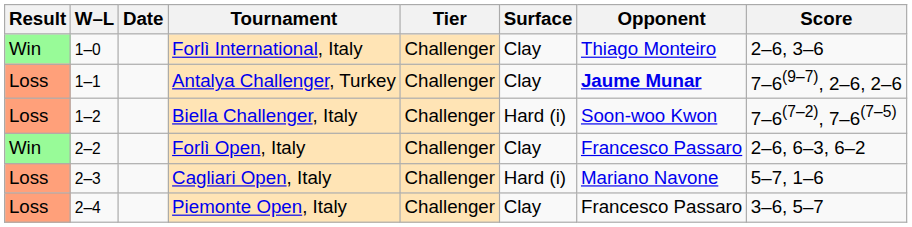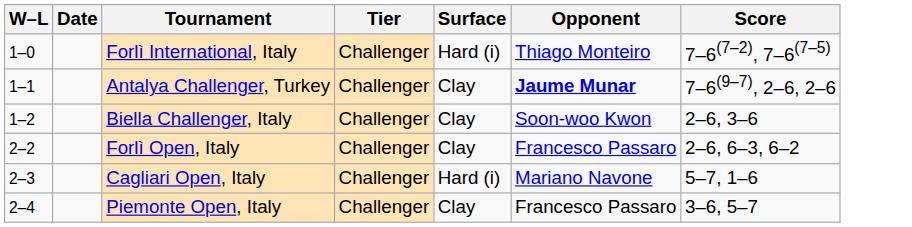 <table class="sortable wikitable">
 <tr>
-<th>Result</th>
 <th class="unsortable">W–L</th>
 <th>Date</th>
 <th>Tournament</th>
 <th>Tier</th>
 <th>Surface</th>
 <th>Opponent</th>
 <th class="unsortable">Score</th>
 </tr>
 <tr>
-<td bgcolor=98fb98>Win</td>
 <td><small>1–0</small></td>
 <td><a href='#'></a></td>
 <td style="background:moccasin;"><a href='#'>Forlì International</a>, Italy</td>
 <td style="background:moccasin;">Challenger</td>
-<td>Clay</td>
+<td>Hard (i)</td>
 <td> <a href='#'>Thiago Monteiro</a></td>
-<td>2–6, 3–6</td>
+<td>7–6<sup>(7–2)</sup>, 7–6<sup>(7–5)</sup></td>
 </tr>
 <tr>
-<td bgcolor=FFA07A>Loss</td>
 <td><small>1–1</small></td>
 <td><a href='#'></a></td>
 <td style="background:moccasin;"><a href='#'>Antalya Challenger</a>, Turkey</td>
 <td style="background:moccasin;">Challenger</td>
 <td>Clay</td>
 <td><strong> <a href='#'>Jaume Munar</a></strong></td>
 <td>7–6<sup>(9–7)</sup>, 2–6, 2–6</td>
 </tr>
 <tr>
-<td bgcolor=FFA07A>Loss</td>
 <td><small>1–2</small></td>
 <td><a href='#'></a></td>
 <td style="background:moccasin;"><a href='#'>Biella Challenger</a>, Italy</td>
 <td style="background:moccasin;">Challenger</td>
-<td>Hard (i)</td>
+<td>Clay</td>
 <td> <a href='#'>Soon-woo Kwon</a></td>
-<td>7–6<sup>(7–2)</sup>, 7–6<sup>(7–5)</sup></td>
+<td>2–6, 3–6</td>
 </tr>
 <tr>
-<td bgcolor=98fb98>Win</td>
 <td><small>2–2</small></td>
 <td><a href='#'></a></td>
 <td style="background:moccasin;"><a href='#'>Forlì Open</a>, Italy</td>
 <td style="background:moccasin;">Challenger</td>
 <td>Clay</td>
 <td> <a href='#'>Francesco Passaro</a></td>
 <td>2–6, 6–3, 6–2</td>
 </tr>
 <tr>
-<td bgcolor=FFA07A>Loss</td>
 <td><small>2–3</small></td>
 <td><a href='#'></a></td>
 <td style="background:moccasin"><a href='#'>Cagliari Open</a>, Italy</td>
 <td style="background:moccasin">Challenger</td>
 <td>Hard (i)</td>
 <td> <a href='#'>Mariano Navone</a></td>
 <td>5–7, 1–6</td>
 </tr>
 <tr>
-<td bgcolor=FFA07A>Loss</td>
 <td><small>2–4</small></td>
 <td><a href='#'></a></td>
 <td style="background:moccasin"><a href='#'>Piemonte Open</a>, Italy</td>
 <td style="background:moccasin">Challenger</td>
 <td>Clay</td>
 <td> Francesco Passaro</td>
 <td>3–6, 5–7</td>
 </tr>
 </table>
